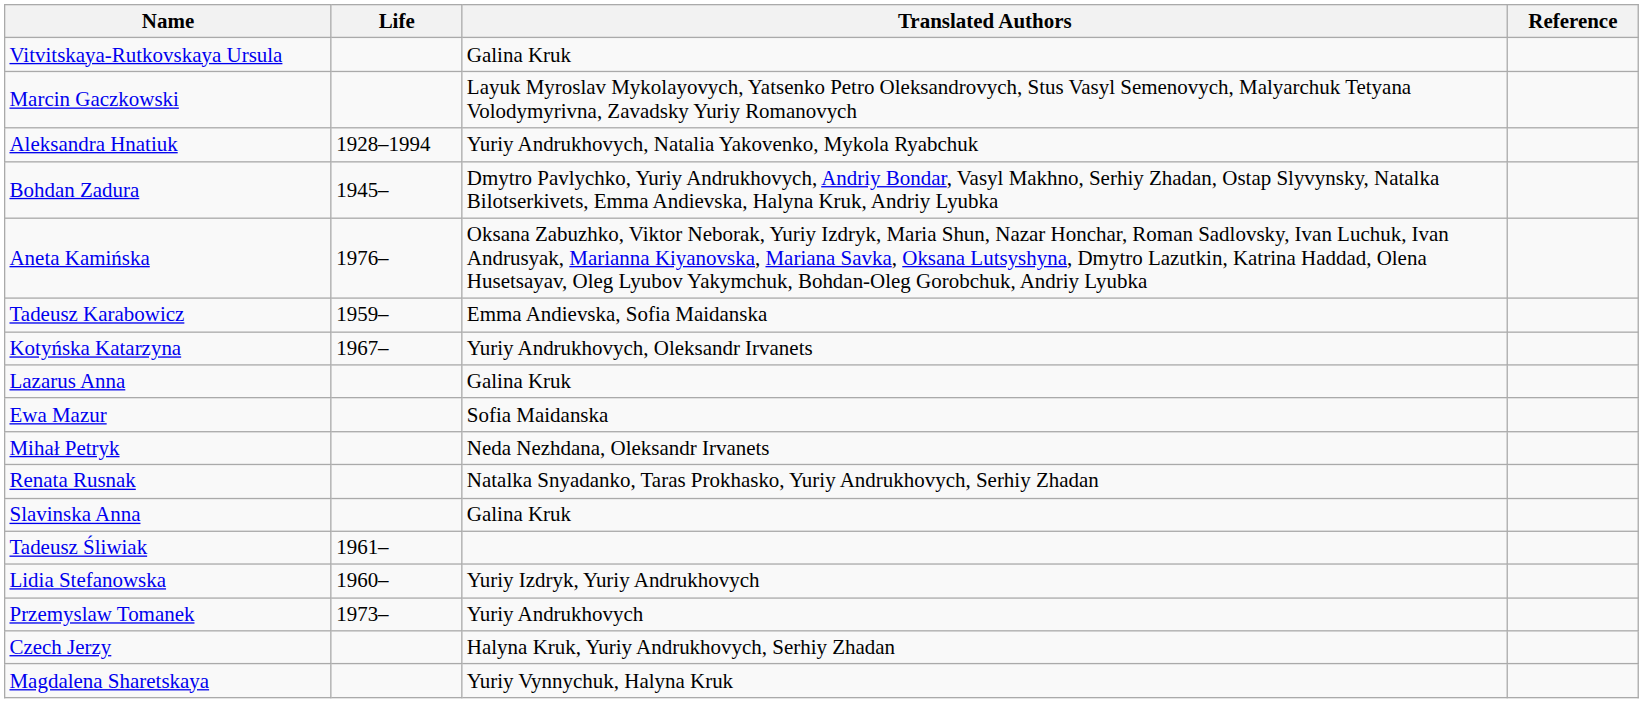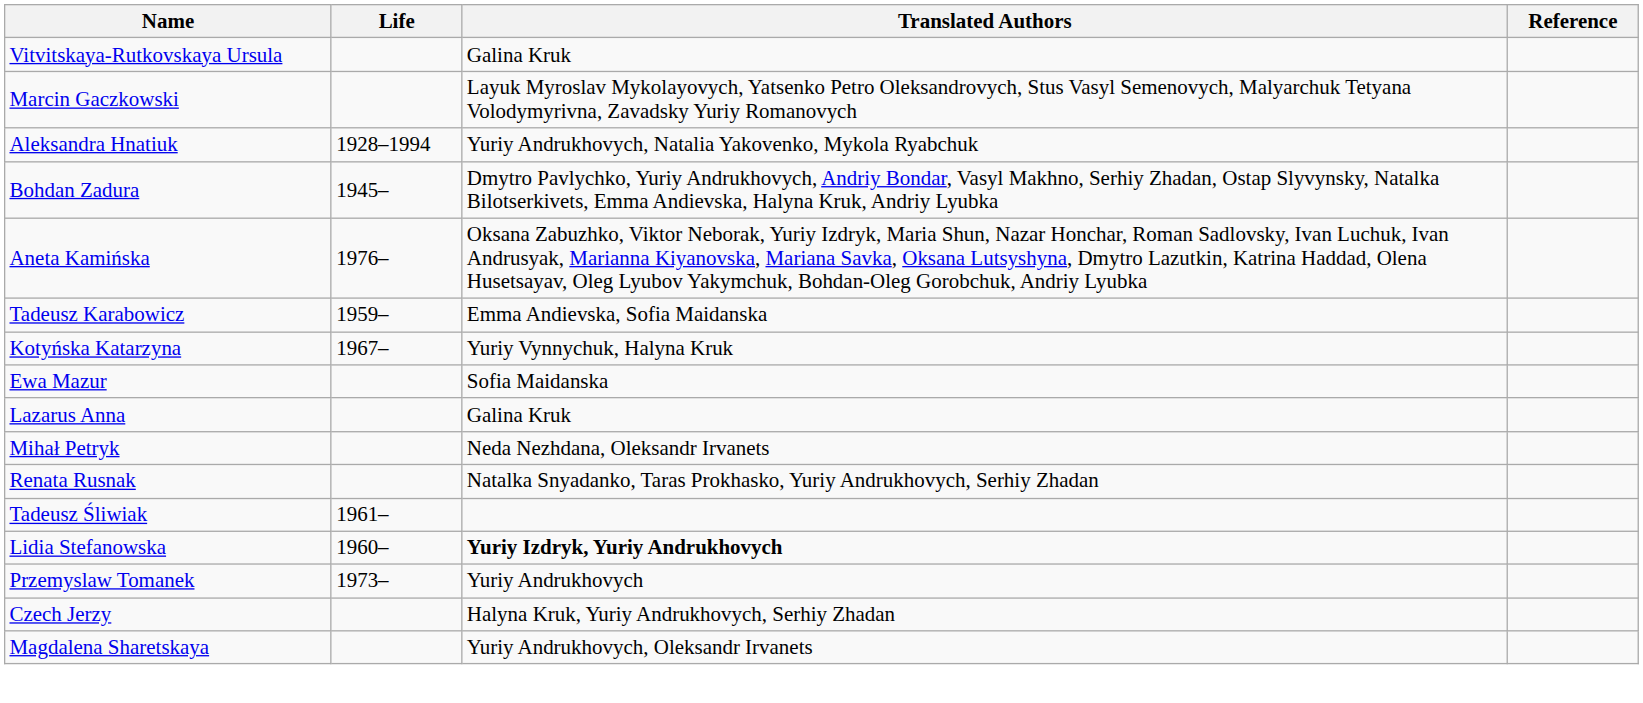 <table class="wikitable sortable">
 <tr>
 <th width="20%">Name</th>
 <th width="8%">Life</th>
 <th width="*">Translated Authors</th>
 <th width="8%   ">Reference</th>
 </tr>
 <tr>
 <td><a href='#'>Vitvitskaya-Rutkovskaya Ursula</a></td>
 <td></td>
 <td>Galina Kruk</td>
 <td></td>
 </tr>
 <tr>
 <td><a href='#'>Marcin Gaczkowski</a></td>
 <td></td>
 <td>Layuk Myroslav Mykolayovych, Yatsenko Petro Oleksandrovych, Stus Vasyl Semenovych, Malyarchuk Tetyana Volodymyrivna, Zavadsky Yuriy Romanovych</td>
 <td></td>
 </tr>
 <tr>
 <td><a href='#'>Aleksandra Hnatiuk</a></td>
 <td>1928–1994</td>
 <td>Yuriy Andrukhovych, Natalia Yakovenko, Mykola Ryabchuk</td>
 <td></td>
 </tr>
 <tr>
 <td><a href='#'>Bohdan Zadura</a></td>
 <td>1945–</td>
 <td>Dmytro Pavlychko, Yuriy Andrukhovych, <a href='#'>Andriy Bondar</a>, Vasyl Makhno, Serhiy Zhadan, Ostap Slyvynsky, Natalka Bilotserkivets, Emma Andievska, Halyna Kruk, Andriy Lyubka</td>
 <td></td>
 </tr>
 <tr>
 <td><a href='#'>Aneta Kamińska</a></td>
 <td>1976–</td>
 <td>Oksana Zabuzhko, Viktor Neborak, Yuriy Izdryk, Maria Shun, Nazar Honchar, Roman Sadlovsky, Ivan Luchuk, Ivan Andrusyak, <a href='#'>Marianna Kiyanovska</a>, <a href='#'>Mariana Savka</a>, <a href='#'>Oksana Lutsyshyna</a>, Dmytro Lazutkin, Katrina Haddad, Olena Husetsayav, Oleg Lyubov Yakymchuk, Bohdan-Oleg Gorobchuk, Andriy Lyubka</td>
 <td></td>
 </tr>
 <tr>
 <td><a href='#'>Tadeusz Karabowicz</a></td>
 <td>1959–</td>
 <td>Emma Andievska, Sofia Maidanska</td>
 <td></td>
 </tr>
 <tr>
 <td><a href='#'>Kotyńska Katarzyna</a></td>
 <td>1967–</td>
-<td>Yuriy Andrukhovych, Oleksandr Irvanets</td>
+<td>Yuriy Vynnychuk, Halyna Kruk</td>
+<td></td>
+</tr>
+<tr>
+<td><a href='#'>Ewa Mazur</a></td>
+<td></td>
+<td>Sofia Maidanska</td>
 <td></td>
 </tr>
 <tr>
 <td><a href='#'>Lazarus Anna</a></td>
 <td></td>
 <td>Galina Kruk</td>
-<td></td>
-</tr>
-<tr>
-<td><a href='#'>Ewa Mazur</a></td>
-<td></td>
-<td>Sofia Maidanska</td>
 <td></td>
 </tr>
 <tr>
 <td><a href='#'>Mihał Petryk</a></td>
 <td></td>
 <td>Neda Nezhdana, Oleksandr Irvanets</td>
 <td></td>
 </tr>
 <tr>
 <td><a href='#'>Renata Rusnak</a></td>
 <td></td>
 <td>Natalka Snyadanko, Taras Prokhasko, Yuriy Andrukhovych, Serhiy Zhadan</td>
 <td></td>
 </tr>
 <tr>
-<td><a href='#'>Slavinska Anna</a></td>
-<td></td>
-<td>Galina Kruk</td>
-<td></td>
-</tr>
-<tr>
 <td><a href='#'>Tadeusz Śliwiak</a></td>
 <td>1961–</td>
 <td></td>
 <td></td>
 </tr>
 <tr>
 <td><a href='#'>Lidia Stefanowska</a></td>
 <td>1960–</td>
-<td>Yuriy Izdryk, Yuriy Andrukhovych</td>
+<td><strong>Yuriy Izdryk, Yuriy Andrukhovych</strong></td>
 <td></td>
 </tr>
 <tr>
 <td><a href='#'>Przemyslaw Tomanek</a></td>
 <td>1973–</td>
 <td>Yuriy Andrukhovych</td>
 <td></td>
 </tr>
 <tr>
 <td><a href='#'>Czech Jerzy</a></td>
 <td></td>
 <td>Halyna Kruk, Yuriy Andrukhovych, Serhiy Zhadan</td>
 <td></td>
 </tr>
 <tr>
 <td><a href='#'>Magdalena Sharetskaya</a></td>
 <td></td>
-<td>Yuriy Vynnychuk, Halyna Kruk</td>
+<td>Yuriy Andrukhovych, Oleksandr Irvanets</td>
 <td></td>
 </tr>
 </table>
